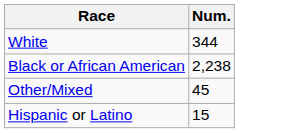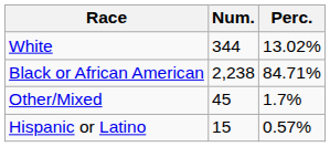 <table class="wikitable">
 <tr>
 <th>Race</th>
 <th>Num.</th>
+<th>Perc.</th>
 </tr>
 <tr>
 <td><a href='#'>White</a></td>
 <td>344</td>
+<td>13.02%</td>
 </tr>
 <tr>
 <td><a href='#'>Black or African American</a></td>
 <td>2,238</td>
+<td>84.71%</td>
 </tr>
 <tr>
 <td><a href='#'>Other/Mixed</a></td>
 <td>45</td>
+<td>1.7%</td>
 </tr>
 <tr>
 <td><a href='#'>Hispanic</a> or <a href='#'>Latino</a></td>
 <td>15</td>
+<td>0.57%</td>
 </tr>
 </table>
